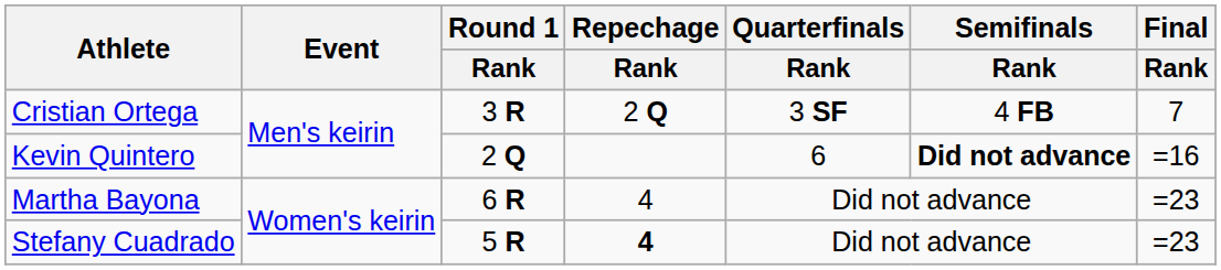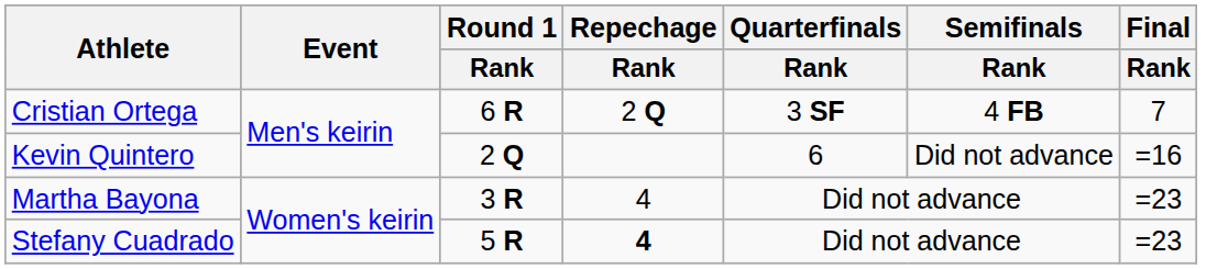 <table class=wikitable style=font-size:90%;text-align:center>
 <tr>
 <th rowspan=2>Athlete</th>
 <th rowspan=2>Event</th>
 <th>Round 1</th>
 <th>Repechage</th>
 <th>Quarterfinals</th>
 <th>Semifinals</th>
 <th>Final</th>
 </tr>
 <tr style=font-size:95%>
 <th>Rank</th>
 <th>Rank</th>
 <th>Rank</th>
 <th>Rank</th>
 <th>Rank</th>
 </tr>
 <tr>
 <td align=left><a href='#'>Cristian Ortega</a></td>
 <td align=left rowspan=2><a href='#'>Men's keirin</a></td>
-<td>3 <strong>R</strong></td>
+<td>6 <strong>R</strong></td>
 <td>2 <strong>Q</strong></td>
 <td>3 <strong>SF</strong></td>
 <td>4 <strong>FB</strong></td>
 <td>7</td>
 </tr>
 <tr>
 <td align=left><a href='#'>Kevin Quintero</a></td>
 <td>2 <strong>Q</strong></td>
 <td></td>
 <td>6</td>
-<td><strong>Did not advance</strong></td>
+<td>Did not advance</td>
 <td>=16</td>
 </tr>
 <tr>
 <td align=left><a href='#'>Martha Bayona</a></td>
 <td align=left rowspan=2><a href='#'>Women's keirin</a></td>
-<td>6 <strong>R</strong></td>
+<td>3 <strong>R</strong></td>
 <td>4</td>
 <td colspan=2>Did not advance</td>
 <td>=23</td>
 </tr>
 <tr>
 <td align=left><a href='#'>Stefany Cuadrado</a></td>
 <td>5 <strong>R</strong></td>
 <td><strong>4</strong></td>
 <td colspan=2>Did not advance</td>
 <td>=23</td>
 </tr>
 </table>
